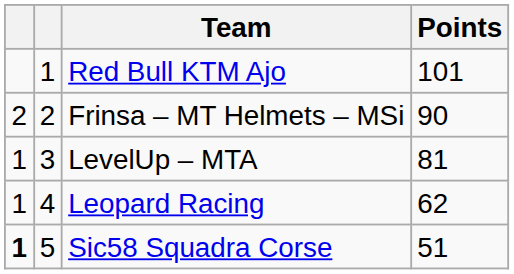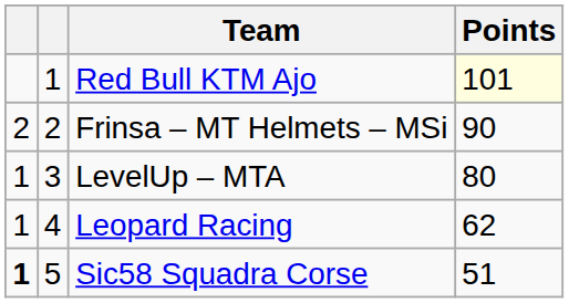 <table class="wikitable" style="font-size: 95%;">
 <tr>
 <th></th>
 <th></th>
 <th>Team</th>
 <th>Points</th>
 </tr>
 <tr>
 <td></td>
 <td align=center>1</td>
 <td> <a href='#'>Red Bull KTM Ajo</a></td>
-<td align=left>101</td>
+<td align=left style="background: lightyellow;">101</td>
 </tr>
 <tr>
 <td> 2</td>
 <td align=center>2</td>
 <td> Frinsa – MT Helmets – MSi</td>
 <td align=left>90</td>
 </tr>
 <tr>
 <td> 1</td>
 <td align=center>3</td>
 <td> LevelUp – MTA</td>
-<td align=left>81</td>
+<td align=left>80</td>
 </tr>
 <tr>
 <td> 1</td>
 <td align=center>4</td>
 <td> <a href='#'>Leopard Racing</a></td>
 <td align=left>62</td>
 </tr>
 <tr>
 <td><strong> 1</strong></td>
 <td align=center>5</td>
 <td> <a href='#'>Sic58 Squadra Corse</a></td>
 <td align=left>51</td>
 </tr>
 </table>
